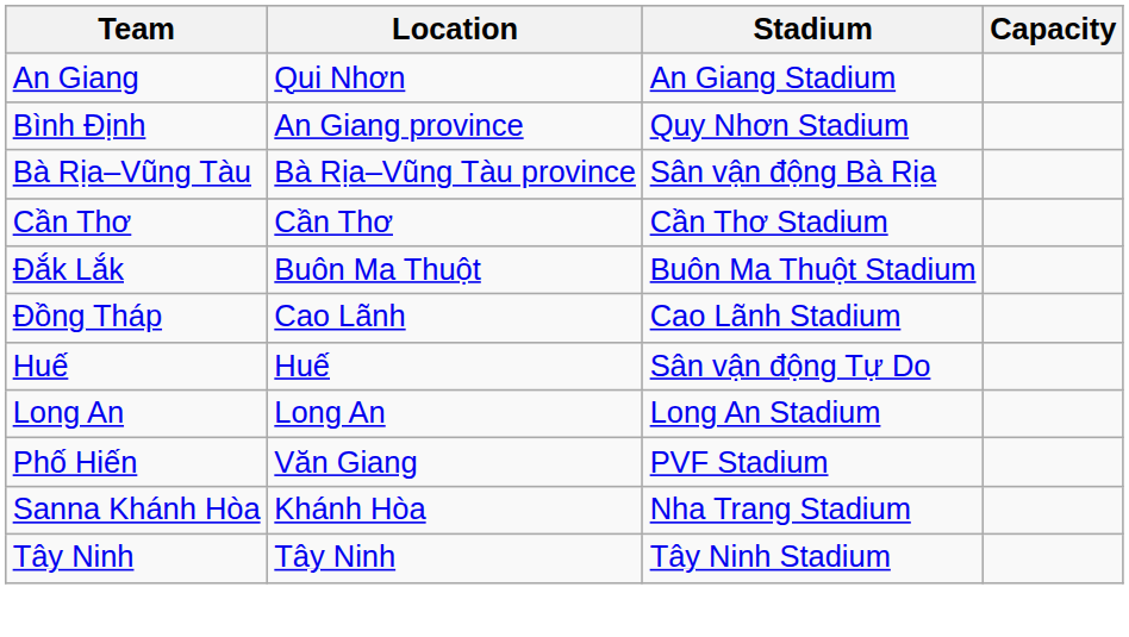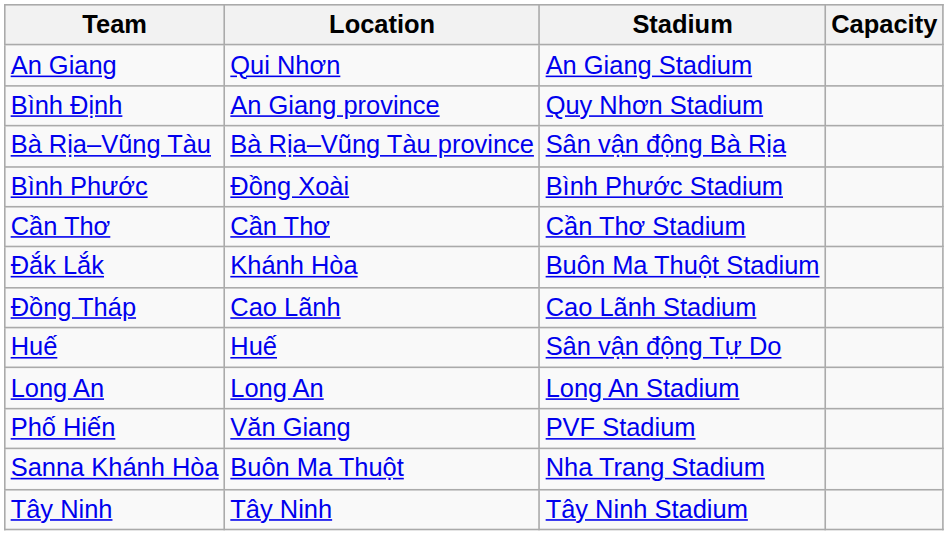 <table class="wikitable sortable">
 <tr>
 <th>Team</th>
 <th>Location</th>
 <th>Stadium</th>
 <th>Capacity</th>
 </tr>
 <tr>
 <td><a href='#'>An Giang</a></td>
 <td><a href='#'>Qui Nhơn</a></td>
 <td><a href='#'>An Giang Stadium</a></td>
 <td></td>
 </tr>
 <tr>
 <td><a href='#'>Bình Định</a></td>
 <td><a href='#'>An Giang province</a></td>
 <td><a href='#'>Quy Nhơn Stadium</a></td>
 <td></td>
 </tr>
 <tr>
 <td><a href='#'>Bà Rịa–Vũng Tàu</a></td>
 <td><a href='#'>Bà Rịa–Vũng Tàu province</a></td>
 <td><a href='#'>Sân vận động Bà Rịa</a></td>
 <td></td>
 </tr>
 <tr>
+<td><a href='#'>Bình Phước</a></td>
+<td><a href='#'>Đồng Xoài</a></td>
+<td><a href='#'>Bình Phước Stadium</a></td>
+<td></td>
+</tr>
+<tr>
 <td><a href='#'>Cần Thơ</a></td>
 <td><a href='#'>Cần Thơ</a></td>
 <td><a href='#'>Cần Thơ Stadium</a></td>
 <td></td>
 </tr>
 <tr>
 <td><a href='#'>Đắk Lắk</a></td>
-<td><a href='#'>Buôn Ma Thuột</a></td>
+<td><a href='#'>Khánh Hòa</a></td>
 <td><a href='#'>Buôn Ma Thuột Stadium</a></td>
 <td></td>
 </tr>
 <tr>
 <td><a href='#'>Đồng Tháp</a></td>
 <td><a href='#'>Cao Lãnh</a></td>
 <td><a href='#'>Cao Lãnh Stadium</a></td>
 <td></td>
 </tr>
 <tr>
 <td><a href='#'>Huế</a></td>
 <td><a href='#'>Huế</a></td>
 <td><a href='#'>Sân vận động Tự Do</a></td>
 <td></td>
 </tr>
 <tr>
 <td><a href='#'>Long An</a></td>
 <td><a href='#'>Long An</a></td>
 <td><a href='#'>Long An Stadium</a></td>
 <td></td>
 </tr>
 <tr>
 <td><a href='#'>Phố Hiến</a></td>
 <td><a href='#'>Văn Giang</a></td>
 <td><a href='#'>PVF Stadium</a></td>
 <td></td>
 </tr>
 <tr>
 <td><a href='#'>Sanna Khánh Hòa</a></td>
-<td><a href='#'>Khánh Hòa</a></td>
+<td><a href='#'>Buôn Ma Thuột</a></td>
 <td><a href='#'>Nha Trang Stadium</a></td>
 <td></td>
 </tr>
 <tr>
 <td><a href='#'>Tây Ninh</a></td>
 <td><a href='#'>Tây Ninh</a></td>
 <td><a href='#'>Tây Ninh Stadium</a></td>
 <td></td>
 </tr>
 </table>
